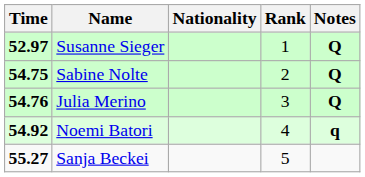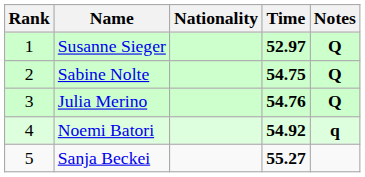 <table class="wikitable sortable" style="text-align:center">
 <tr>
-<th>Time</th>
+<th>Rank</th>
 <th>Name</th>
 <th>Nationality</th>
-<th>Rank</th>
+<th>Time</th>
 <th>Notes</th>
 </tr>
 <tr bgcolor=ccffcc>
-<td><strong>52.97</strong></td>
+<td>1</td>
 <td align=left><a href='#'>Susanne Sieger</a></td>
 <td align=left></td>
-<td>1</td>
+<td><strong>52.97</strong></td>
 <td><strong>Q</strong></td>
 </tr>
 <tr bgcolor=ccffcc>
-<td><strong>54.75</strong></td>
+<td>2</td>
 <td align=left><a href='#'>Sabine Nolte</a></td>
 <td align=left></td>
-<td>2</td>
+<td><strong>54.75</strong></td>
 <td><strong>Q</strong></td>
 </tr>
 <tr bgcolor=ccffcc>
-<td><strong>54.76</strong></td>
+<td>3</td>
 <td align=left><a href='#'>Julia Merino</a></td>
 <td align=left></td>
-<td>3</td>
+<td><strong>54.76</strong></td>
 <td><strong>Q</strong></td>
 </tr>
 <tr bgcolor=ddffdd>
-<td><strong>54.92</strong></td>
+<td>4</td>
 <td align=left><a href='#'>Noemi Batori</a></td>
 <td align=left></td>
-<td>4</td>
+<td><strong>54.92</strong></td>
 <td><strong>q</strong></td>
 </tr>
 <tr>
-<td><strong>55.27</strong></td>
+<td>5</td>
 <td align=left><a href='#'>Sanja Beckei</a></td>
 <td align=left></td>
-<td>5</td>
+<td><strong>55.27</strong></td>
 <td></td>
 </tr>
 </table>
